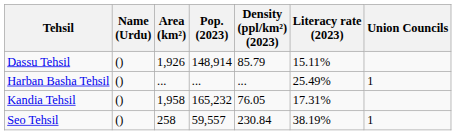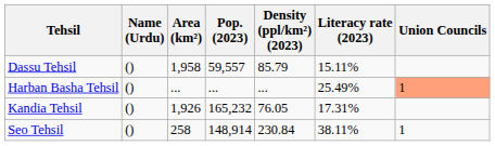 <table class="wikitable sortable static-row-numbers static-row-header-hash">
 <tr>
 <th>Tehsil</th>
 <th>Name<br>(Urdu)</th>
 <th>Area<br>(km²)</th>
 <th>Pop.<br>(2023)</th>
 <th>Density<br>(ppl/km²)<br>(2023)</th>
 <th>Literacy rate<br>(2023)</th>
 <th>Union Councils</th>
 </tr>
 <tr>
 <td><a href='#'>Dassu Tehsil</a></td>
 <td>()</td>
-<td>1,926</td>
-<td>148,914</td>
+<td>1,958</td>
+<td>59,557</td>
 <td>85.79</td>
 <td>15.11%</td>
 <td></td>
 </tr>
 <tr>
 <td><a href='#'>Harban Basha Tehsil</a></td>
 <td>()</td>
 <td>...</td>
 <td>...</td>
 <td>...</td>
 <td>25.49%</td>
-<td>1</td>
+<td style="background: lightsalmon;">1</td>
 </tr>
 <tr>
 <td><a href='#'>Kandia Tehsil</a></td>
 <td>()</td>
-<td>1,958</td>
+<td>1,926</td>
 <td>165,232</td>
 <td>76.05</td>
 <td>17.31%</td>
 <td></td>
 </tr>
 <tr>
 <td><a href='#'>Seo Tehsil</a></td>
 <td>()</td>
 <td>258</td>
-<td>59,557</td>
+<td>148,914</td>
 <td>230.84</td>
-<td>38.19%</td>
+<td>38.11%</td>
 <td>1</td>
 </tr>
 </table>
